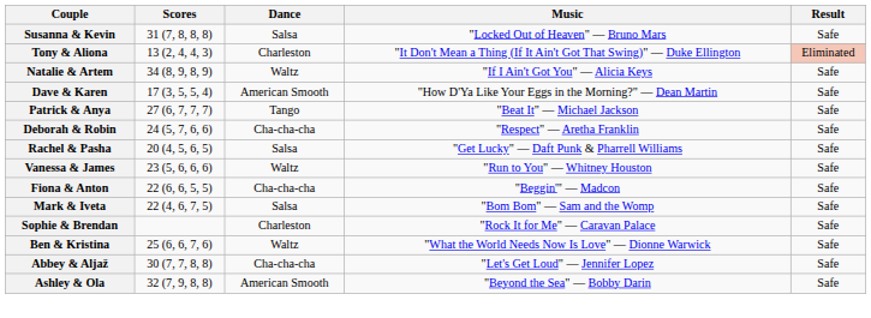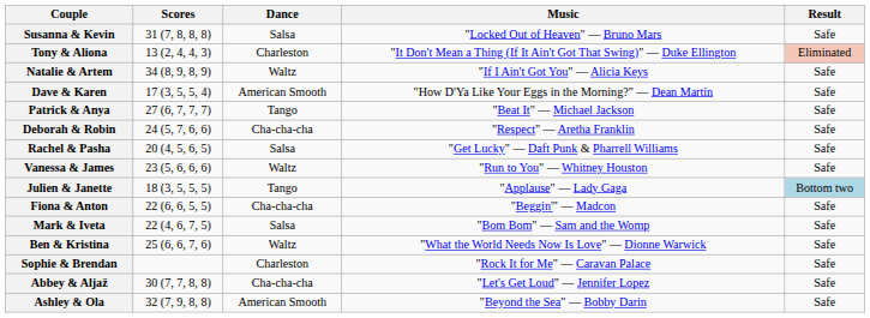 <table class="wikitable sortable" style="text-align:center; width:90%">
 <tr>
 <th scope="col">Couple</th>
 <th scope="col">Scores</th>
 <th scope="col" class="unsortable">Dance</th>
 <th scope="col" class="unsortable">Music</th>
 <th scope="col" class="unsortable">Result</th>
 </tr>
 <tr>
 <th scope="row">Susanna & Kevin</th>
 <td>31 (7, 8, 8, 8)</td>
 <td>Salsa</td>
 <td>"<a href='#'>Locked Out of Heaven</a>" — <a href='#'>Bruno Mars</a></td>
 <td>Safe</td>
 </tr>
 <tr>
 <th scope="row">Tony & Aliona</th>
 <td>13 (2, 4, 4, 3)</td>
 <td>Charleston</td>
 <td>"<a href='#'>It Don't Mean a Thing (If It Ain't Got That Swing)</a>" — <a href='#'>Duke Ellington</a></td>
 <td bgcolor="f4c7b8">Eliminated</td>
 </tr>
 <tr>
 <th scope="row">Natalie & Artem</th>
 <td>34 (8, 9, 8, 9)</td>
 <td>Waltz</td>
 <td>"<a href='#'>If I Ain't Got You</a>" — <a href='#'>Alicia Keys</a></td>
 <td>Safe</td>
 </tr>
 <tr>
 <th scope="row">Dave & Karen</th>
 <td>17 (3, 5, 5, 4)</td>
 <td>American Smooth</td>
 <td>"How D'Ya Like Your Eggs in the Morning?" — <a href='#'>Dean Martin</a></td>
 <td>Safe</td>
 </tr>
 <tr>
 <th scope="row">Patrick & Anya</th>
 <td>27 (6, 7, 7, 7)</td>
 <td>Tango</td>
 <td>"<a href='#'>Beat It</a>" — <a href='#'>Michael Jackson</a></td>
 <td>Safe</td>
 </tr>
 <tr>
 <th scope="row">Deborah & Robin</th>
 <td>24 (5, 7, 6, 6)</td>
 <td>Cha-cha-cha</td>
 <td>"<a href='#'>Respect</a>" — <a href='#'>Aretha Franklin</a></td>
 <td>Safe</td>
 </tr>
 <tr>
 <th scope="row">Rachel & Pasha</th>
 <td>20 (4, 5, 6, 5)</td>
 <td>Salsa</td>
 <td>"<a href='#'>Get Lucky</a>" — <a href='#'>Daft Punk</a> & <a href='#'>Pharrell Williams</a></td>
 <td>Safe</td>
 </tr>
 <tr>
 <th scope="row">Vanessa & James</th>
 <td>23 (5, 6, 6, 6)</td>
 <td>Waltz</td>
 <td>"<a href='#'>Run to You</a>" — <a href='#'>Whitney Houston</a></td>
 <td>Safe</td>
 </tr>
 <tr>
+<th scope="row">Julien & Janette</th>
+<td>18 (3, 5, 5, 5)</td>
+<td>Tango</td>
+<td>"<a href='#'>Applause</a>" — <a href='#'>Lady Gaga</a></td>
+<td bgcolor="lightblue">Bottom two</td>
+</tr>
+<tr>
 <th scope="row">Fiona & Anton</th>
 <td>22 (6, 6, 5, 5)</td>
 <td>Cha-cha-cha</td>
 <td>"<a href='#'>Beggin'</a>" — <a href='#'>Madcon</a></td>
 <td>Safe</td>
 </tr>
 <tr>
 <th scope="row">Mark & Iveta</th>
 <td>22 (4, 6, 7, 5)</td>
 <td>Salsa</td>
 <td>"<a href='#'>Bom Bom</a>" — <a href='#'>Sam and the Womp</a></td>
 <td>Safe</td>
 </tr>
 <tr>
+<th scope="row">Ben & Kristina</th>
+<td>25 (6, 6, 7, 6)</td>
+<td>Waltz</td>
+<td>"<a href='#'>What the World Needs Now Is Love</a>" — <a href='#'>Dionne Warwick</a></td>
+<td>Safe</td>
+</tr>
+<tr>
 <th scope="row">Sophie & Brendan</th>
 <td></td>
 <td>Charleston</td>
 <td>"<a href='#'>Rock It for Me</a>" — <a href='#'>Caravan Palace</a></td>
-<td>Safe</td>
-</tr>
-<tr>
-<th scope="row">Ben & Kristina</th>
-<td>25 (6, 6, 7, 6)</td>
-<td>Waltz</td>
-<td>"<a href='#'>What the World Needs Now Is Love</a>" — <a href='#'>Dionne Warwick</a></td>
 <td>Safe</td>
 </tr>
 <tr>
 <th scope="row">Abbey & Aljaž</th>
 <td>30 (7, 7, 8, 8)</td>
 <td>Cha-cha-cha</td>
 <td>"<a href='#'>Let's Get Loud</a>" — <a href='#'>Jennifer Lopez</a></td>
 <td>Safe</td>
 </tr>
 <tr>
 <th scope="row">Ashley & Ola</th>
 <td>32 (7, 9, 8, 8)</td>
 <td>American Smooth</td>
 <td>"<a href='#'>Beyond the Sea</a>" — <a href='#'>Bobby Darin</a></td>
 <td>Safe</td>
 </tr>
 </table>
